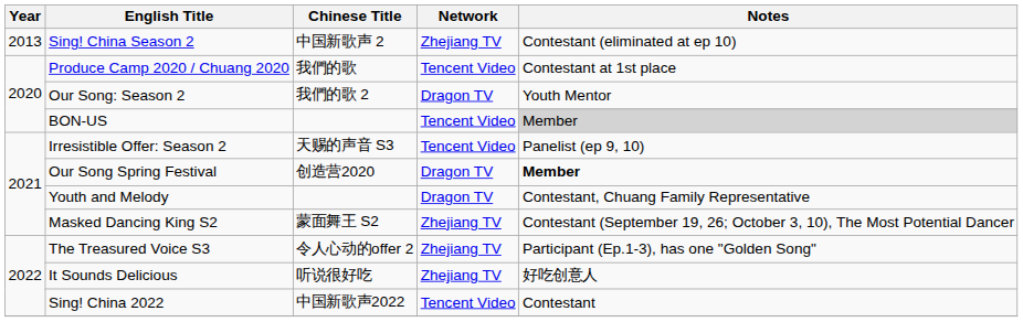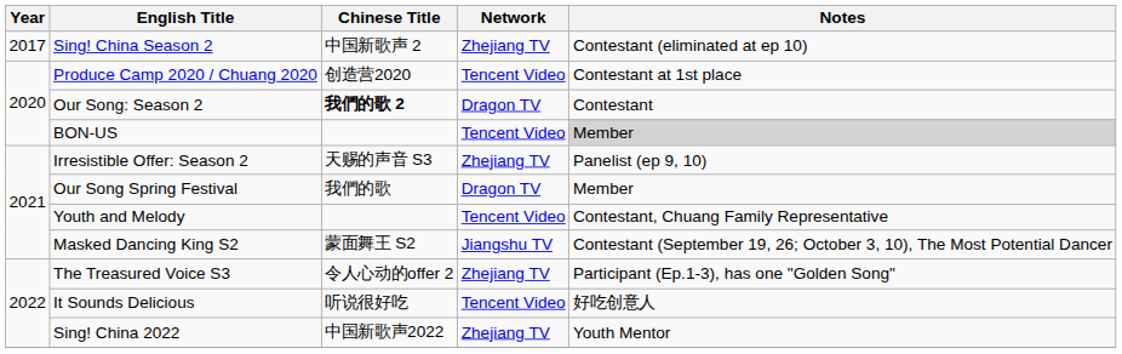 <table class="wikitable">
 <tr>
 <th>Year</th>
 <th>English Title</th>
 <th>Chinese Title</th>
 <th>Network</th>
 <th>Notes</th>
 </tr>
 <tr>
-<td>2013</td>
+<td>2017</td>
 <td><a href='#'>Sing! China Season 2</a></td>
 <td>中国新歌声 2</td>
 <td><a href='#'>Zhejiang TV</a></td>
 <td>Contestant (eliminated at ep 10)</td>
 </tr>
 <tr>
 <td rowspan="3">2020</td>
 <td><a href='#'> Produce Camp 2020 / Chuang 2020</a></td>
-<td>我們的歌</td>
+<td>创造营2020</td>
 <td><a href='#'>Tencent Video</a></td>
 <td>Contestant at 1st place</td>
 </tr>
 <tr>
 <td>Our Song: Season 2</td>
-<td>我們的歌 2</td>
+<td><strong>我們的歌 2</strong></td>
 <td><a href='#'>Dragon TV</a></td>
-<td>Youth Mentor</td>
+<td>Contestant</td>
 </tr>
 <tr>
 <td>BON-US</td>
 <td></td>
 <td><a href='#'>Tencent Video</a></td>
 <td style="background: lightgrey;">Member</td>
 </tr>
 <tr>
 <td rowspan="4">2021</td>
 <td>Irresistible Offer: Season 2</td>
 <td>天赐的声音 S3</td>
-<td><a href='#'>Tencent Video</a></td>
+<td><a href='#'>Zhejiang TV</a></td>
 <td>Panelist (ep 9, 10)</td>
 </tr>
 <tr>
 <td>Our Song Spring Festival</td>
-<td>创造营2020</td>
+<td>我們的歌</td>
 <td><a href='#'>Dragon TV</a></td>
-<td><strong>Member</strong></td>
+<td>Member</td>
 </tr>
 <tr>
 <td>Youth and Melody</td>
 <td 金曲青春></td>
-<td><a href='#'>Dragon TV</a></td>
+<td><a href='#'>Tencent Video</a></td>
 <td>Contestant, Chuang Family Representative</td>
 </tr>
 <tr>
 <td>Masked Dancing King S2</td>
 <td>蒙面舞王 S2</td>
-<td><a href='#'>Zhejiang TV</a></td>
+<td><a href='#'>Jiangshu TV</a></td>
 <td>Contestant (September 19, 26; October 3, 10), The Most Potential Dancer</td>
 </tr>
 <tr>
 <td rowspan="3">2022</td>
 <td>The Treasured Voice S3</td>
 <td>令人心动的offer 2</td>
 <td><a href='#'>Zhejiang TV</a></td>
 <td>Participant (Ep.1-3), has one "Golden Song"</td>
 </tr>
 <tr>
 <td>It Sounds Delicious</td>
 <td>听说很好吃</td>
-<td><a href='#'>Zhejiang TV</a></td>
+<td><a href='#'>Tencent Video</a></td>
 <td>好吃创意人</td>
 </tr>
 <tr>
 <td>Sing! China 2022</td>
 <td>中国新歌声2022</td>
-<td><a href='#'>Tencent Video</a></td>
-<td>Contestant</td>
+<td><a href='#'>Zhejiang TV</a></td>
+<td>Youth Mentor</td>
 </tr>
 <tr>
 </tr>
 </table>
